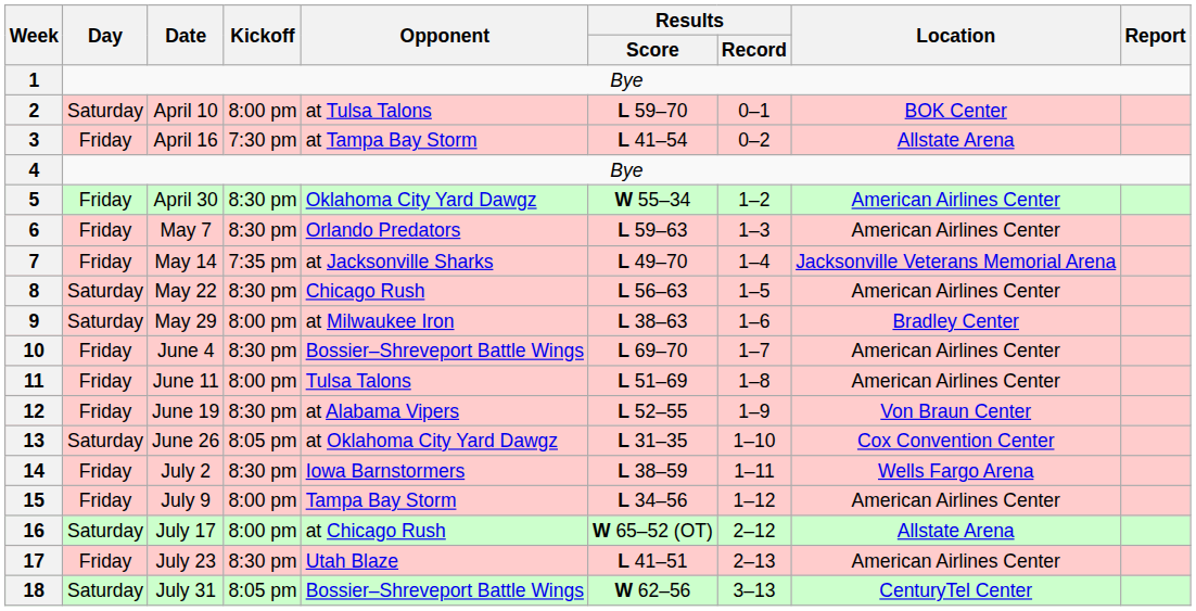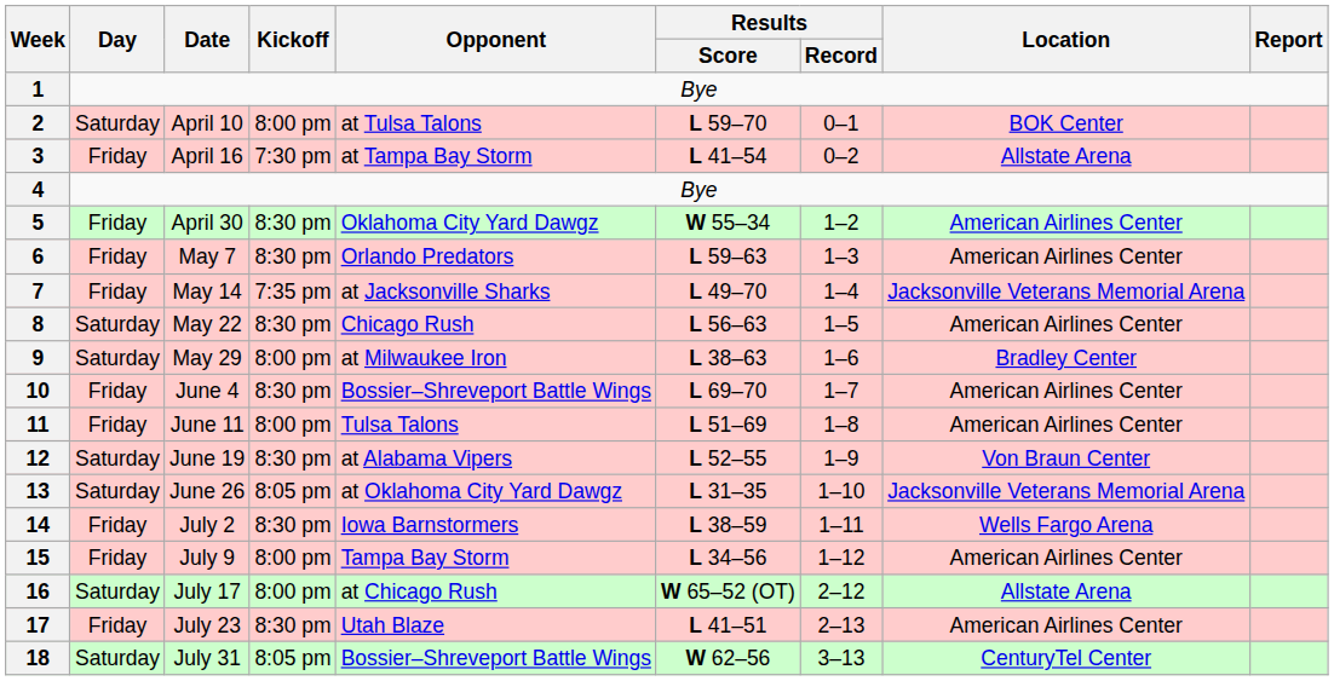 <table class="wikitable" style="font-size: 95%;">
 <tr>
 <th rowspan="2">Week</th>
 <th rowspan="2">Day</th>
 <th rowspan="2">Date</th>
 <th rowspan="2">Kickoff</th>
 <th rowspan="2">Opponent</th>
 <th colspan="2">Results</th>
 <th rowspan="2">Location</th>
 <th rowspan="2">Report</th>
 </tr>
 <tr>
 <th>Score</th>
 <th>Record</th>
 </tr>
 <tr style=>
 <th align="center"><strong>1</strong></th>
 <td colspan="9" align="center" valign="middle"><em>Bye</em></td>
 </tr>
 <tr style= background:#ffcccc>
 <th align="center"><strong>2</strong></th>
 <td align="center">Saturday</td>
 <td align="center">April 10</td>
 <td>8:00 pm</td>
 <td>at <a href='#'>Tulsa Talons</a></td>
 <td align="center"><strong>L</strong> 59–70</td>
 <td align="center">0–1</td>
 <td align="center"><a href='#'>BOK Center</a></td>
 <td align="center"></td>
 </tr>
 <tr style= background:#ffcccc>
 <th align="center"><strong>3</strong></th>
 <td align="center">Friday</td>
 <td align="center">April 16</td>
 <td>7:30 pm</td>
 <td>at <a href='#'>Tampa Bay Storm</a></td>
 <td align="center"><strong>L</strong> 41–54</td>
 <td align="center">0–2</td>
 <td align="center"><a href='#'>Allstate Arena</a></td>
 <td align="center"></td>
 </tr>
 <tr style=>
 <th align="center"><strong>4</strong></th>
 <td colspan="9" align="center" valign="middle"><em>Bye</em></td>
 </tr>
 <tr style= background:#ccffcc>
 <th align="center"><strong>5</strong></th>
 <td align="center">Friday</td>
 <td align="center">April 30</td>
 <td>8:30 pm</td>
 <td><a href='#'>Oklahoma City Yard Dawgz</a></td>
 <td align="center"><strong>W</strong> 55–34</td>
 <td align="center">1–2</td>
 <td align="center"><a href='#'>American Airlines Center</a></td>
 <td align="center"></td>
 </tr>
 <tr style= background:#ffcccc>
 <th align="center"><strong>6</strong></th>
 <td align="center">Friday</td>
 <td align="center">May 7</td>
 <td>8:30 pm</td>
 <td><a href='#'>Orlando Predators</a></td>
 <td align="center"><strong>L</strong> 59–63</td>
 <td align="center">1–3</td>
 <td align="center">American Airlines Center</td>
 <td align="center"></td>
 </tr>
 <tr style= background:#ffcccc>
 <th align="center"><strong>7</strong></th>
 <td align="center">Friday</td>
 <td align="center">May 14</td>
 <td>7:35 pm</td>
 <td>at <a href='#'>Jacksonville Sharks</a></td>
 <td align="center"><strong>L</strong> 49–70</td>
 <td align="center">1–4</td>
 <td align="center"><a href='#'>Jacksonville Veterans Memorial Arena</a></td>
 <td align="center"></td>
 </tr>
 <tr style= background:#ffcccc>
 <th align="center"><strong>8</strong></th>
 <td align="center">Saturday</td>
 <td align="center">May 22</td>
 <td>8:30 pm</td>
 <td><a href='#'>Chicago Rush</a></td>
 <td align="center"><strong>L</strong> 56–63</td>
 <td align="center">1–5</td>
 <td align="center">American Airlines Center</td>
 <td align="center"></td>
 </tr>
 <tr style= background:#ffcccc>
 <th align="center"><strong>9</strong></th>
 <td align="center">Saturday</td>
 <td align="center">May 29</td>
 <td>8:00 pm</td>
 <td>at <a href='#'>Milwaukee Iron</a></td>
 <td align="center"><strong>L</strong> 38–63</td>
 <td align="center">1–6</td>
 <td align="center"><a href='#'>Bradley Center</a></td>
 <td align="center"></td>
 </tr>
 <tr style= background:#ffcccc>
 <th align="center"><strong>10</strong></th>
 <td align="center">Friday</td>
 <td align="center">June 4</td>
 <td>8:30 pm</td>
 <td><a href='#'>Bossier–Shreveport Battle Wings</a></td>
 <td align="center"><strong>L</strong> 69–70</td>
 <td align="center">1–7</td>
 <td align="center">American Airlines Center</td>
 <td align="center"></td>
 </tr>
 <tr style= background:#ffcccc>
 <th align="center"><strong>11</strong></th>
 <td align="center">Friday</td>
 <td align="center">June 11</td>
 <td>8:00 pm</td>
 <td><a href='#'>Tulsa Talons</a></td>
 <td align="center"><strong>L</strong> 51–69</td>
 <td align="center">1–8</td>
 <td align="center">American Airlines Center</td>
 <td align="center"></td>
 </tr>
 <tr style= background:#ffcccc>
 <th align="center"><strong>12</strong></th>
-<td align="center">Friday</td>
+<td align="center">Saturday</td>
 <td align="center">June 19</td>
 <td>8:30 pm</td>
 <td>at <a href='#'>Alabama Vipers</a></td>
 <td align="center"><strong>L</strong> 52–55</td>
 <td align="center">1–9</td>
 <td align="center"><a href='#'>Von Braun Center</a></td>
 <td align="center"></td>
 </tr>
 <tr style= background:#ffcccc>
 <th align="center"><strong>13</strong></th>
 <td align="center">Saturday</td>
 <td align="center">June 26</td>
 <td>8:05 pm</td>
 <td>at <a href='#'>Oklahoma City Yard Dawgz</a></td>
 <td align="center"><strong>L</strong> 31–35</td>
 <td align="center">1–10</td>
-<td align="center"><a href='#'>Cox Convention Center</a></td>
+<td align="center"><a href='#'>Jacksonville Veterans Memorial Arena</a></td>
 <td align="center"></td>
 </tr>
 <tr style= background:#ffcccc>
 <th align="center"><strong>14</strong></th>
 <td align="center">Friday</td>
 <td align="center">July 2</td>
 <td>8:30 pm</td>
 <td><a href='#'>Iowa Barnstormers</a></td>
 <td align="center"><strong>L</strong> 38–59</td>
 <td align="center">1–11</td>
 <td align="center"><a href='#'>Wells Fargo Arena</a></td>
 <td align="center"></td>
 </tr>
 <tr style= background:#ffcccc>
 <th align="center"><strong>15</strong></th>
 <td align="center">Friday</td>
 <td align="center">July 9</td>
 <td>8:00 pm</td>
 <td><a href='#'>Tampa Bay Storm</a></td>
 <td align="center"><strong>L</strong> 34–56</td>
 <td align="center">1–12</td>
 <td align="center">American Airlines Center</td>
 <td align="center"></td>
 </tr>
 <tr style= background:#ccffcc>
 <th align="center"><strong>16</strong></th>
 <td align="center">Saturday</td>
 <td align="center">July 17</td>
 <td>8:00 pm</td>
 <td>at <a href='#'>Chicago Rush</a></td>
 <td align="center"><strong>W</strong> 65–52 (OT)</td>
 <td align="center">2–12</td>
 <td align="center"><a href='#'>Allstate Arena</a></td>
 <td align="center"></td>
 </tr>
 <tr style= background:#ffcccc>
 <th align="center"><strong>17</strong></th>
 <td align="center">Friday</td>
 <td align="center">July 23</td>
 <td>8:30 pm</td>
 <td><a href='#'>Utah Blaze</a></td>
 <td align="center"><strong>L</strong> 41–51</td>
 <td align="center">2–13</td>
 <td align="center">American Airlines Center</td>
 <td align="center"></td>
 </tr>
 <tr style= background:#ccffcc>
 <th align="center"><strong>18</strong></th>
 <td align="center">Saturday</td>
 <td align="center">July 31</td>
 <td>8:05 pm</td>
 <td><a href='#'>Bossier–Shreveport Battle Wings</a></td>
 <td align="center"><strong>W</strong> 62–56</td>
 <td align="center">3–13</td>
 <td align="center"><a href='#'>CenturyTel Center</a></td>
 <td align="center"></td>
 </tr>
 </table>
